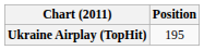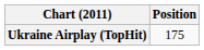 <table class="wikitable plainrowheaders" style="text-align:center;">
 <tr>
 <th scope="col">Chart (2011)</th>
 <th scope="col">Position</th>
 </tr>
 <tr>
 <th scope="row">Ukraine Airplay (TopHit)</th>
-<td>195</td>
+<td>175</td>
 </tr>
 </table>
